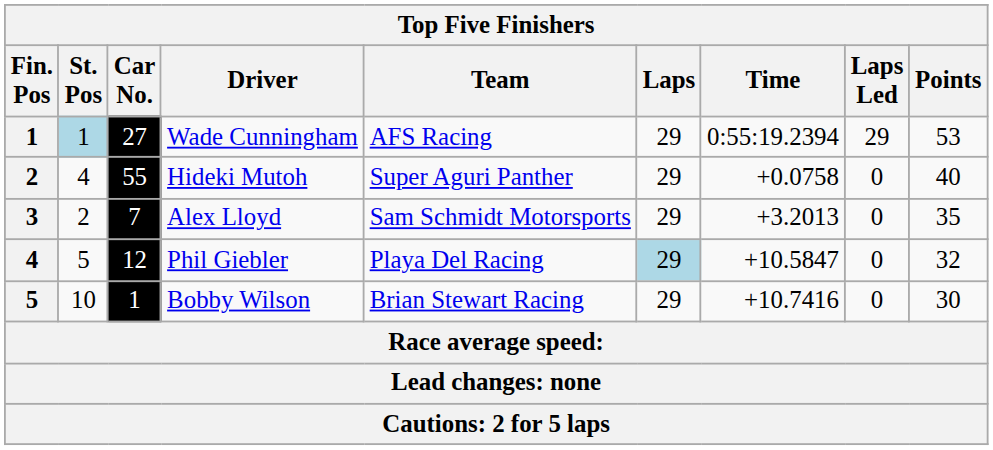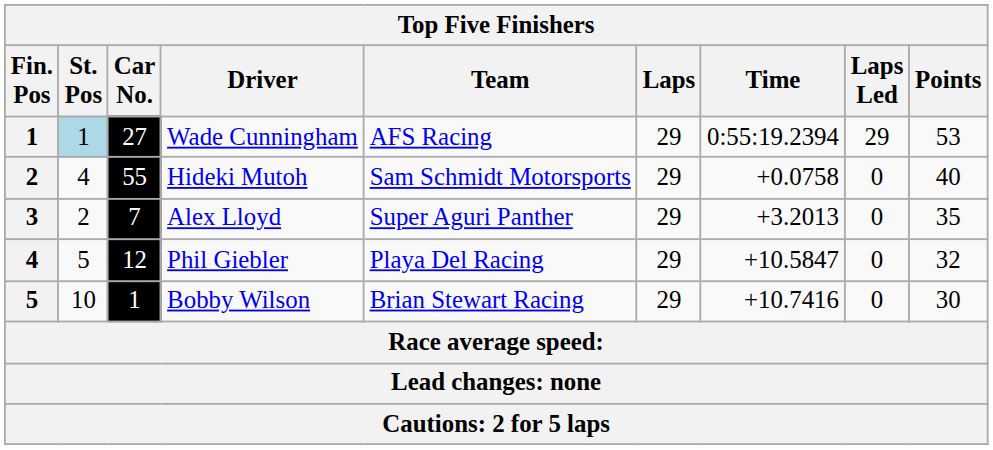 <table class="wikitable" style="font-size:85%;">
 <tr>
 <th colspan=9>Top Five Finishers</th>
 </tr>
 <tr>
 <th>Fin.<br>Pos</th>
 <th>St.<br>Pos</th>
 <th>Car<br>No.</th>
 <th>Driver</th>
 <th>Team</th>
 <th>Laps</th>
 <th>Time</th>
 <th>Laps<br>Led</th>
 <th>Points</th>
 </tr>
 <tr>
 <th>1</th>
 <td align=center style="background: lightblue;">1</td>
 <td style="background:#000000; color:white;" align=center>27</td>
 <td> <a href='#'>Wade Cunningham</a></td>
 <td><a href='#'>AFS Racing</a></td>
 <td align=center>29</td>
 <td align=right>0:55:19.2394</td>
 <td align=center>29</td>
 <td align=center>53</td>
 </tr>
 <tr>
 <th>2</th>
 <td align=center>4</td>
 <td style="background:#000000; color:white;" align=center>55</td>
 <td> <a href='#'>Hideki Mutoh</a></td>
-<td><a href='#'>Super Aguri Panther</a></td>
+<td><a href='#'>Sam Schmidt Motorsports</a></td>
 <td align=center>29</td>
 <td align=right>+0.0758</td>
 <td align=center>0</td>
 <td align=center>40</td>
 </tr>
 <tr>
 <th>3</th>
 <td align=center>2</td>
 <td style="background:#000000; color:white;" align=center>7</td>
 <td> <a href='#'>Alex Lloyd</a></td>
-<td><a href='#'>Sam Schmidt Motorsports</a></td>
+<td><a href='#'>Super Aguri Panther</a></td>
 <td align=center>29</td>
 <td align=right>+3.2013</td>
 <td align=center>0</td>
 <td align=center>35</td>
 </tr>
 <tr>
 <th>4</th>
 <td align=center>5</td>
 <td style="background:#000000; color:white;" align=center>12</td>
 <td> <a href='#'>Phil Giebler</a></td>
 <td><a href='#'>Playa Del Racing</a></td>
-<td align=center style="background: lightblue;">29</td>
+<td align=center>29</td>
 <td align=right>+10.5847</td>
 <td align=center>0</td>
 <td align=center>32</td>
 </tr>
 <tr>
 <th>5</th>
 <td align=center>10</td>
 <td style="background:#000000; color:white;" align=center>1</td>
 <td> <a href='#'>Bobby Wilson</a></td>
 <td><a href='#'>Brian Stewart Racing</a></td>
 <td align=center>29</td>
 <td align=right>+10.7416</td>
 <td align=center>0</td>
 <td align=center>30</td>
 </tr>
 <tr>
 <th colspan=9>Race average speed: </th>
 </tr>
 <tr>
 <th colspan=9>Lead changes: none</th>
 </tr>
 <tr>
 <th colspan=9>Cautions: 2 for 5 laps</th>
 </tr>
 </table>
